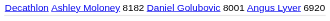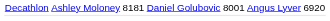 <table>
 <tr>
 </tr>
 <tr>
 <td><a href='#'>Decathlon</a></td>
 <td><a href='#'>Ashley Moloney</a> <br> </td>
-<td>8182 </td>
+<td>8181 </td>
 <td><a href='#'>Daniel Golubovic</a> <br> </td>
 <td>8001</td>
 <td><a href='#'>Angus Lyver</a> <br> </td>
 <td>6920</td>
 </tr>
 <tr style="background:#e8e8e8;">
 <td colspan=7></td>
 </tr>
 </table>
